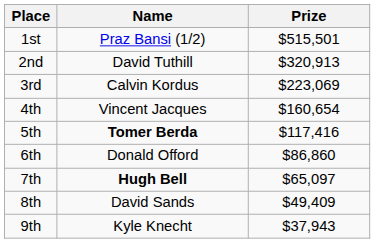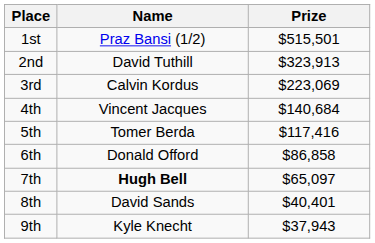 <table class="wikitable">
 <tr>
 <th width="50">Place</th>
 <th width="200">Name</th>
 <th width="125">Prize</th>
 </tr>
 <tr>
 <td align = "center">1st</td>
 <td align = "center"><a href='#'>Praz Bansi</a> (1/2)</td>
 <td align = "center">$515,501</td>
 </tr>
 <tr>
 <td align = "center">2nd</td>
 <td align = "center">David Tuthill</td>
-<td align = "center">$320,913</td>
+<td align = "center">$323,913</td>
 </tr>
 <tr>
 <td align = "center">3rd</td>
 <td align = "center">Calvin Kordus</td>
 <td align = "center">$223,069</td>
 </tr>
 <tr>
 <td align = "center">4th</td>
 <td align = "center">Vincent Jacques</td>
-<td align = "center">$160,654</td>
+<td align = "center">$140,684</td>
 </tr>
 <tr>
 <td align = "center">5th</td>
-<td align = "center"><strong>Tomer Berda</strong></td>
+<td align = "center">Tomer Berda</td>
 <td align = "center">$117,416</td>
 </tr>
 <tr>
 <td align = "center">6th</td>
 <td align = "center">Donald Offord</td>
-<td align = "center">$86,860</td>
+<td align = "center">$86,858</td>
 </tr>
 <tr>
 <td align = "center">7th</td>
 <td align = "center"><strong>Hugh Bell</strong></td>
 <td align = "center">$65,097</td>
 </tr>
 <tr>
 <td align = "center">8th</td>
 <td align = "center">David Sands</td>
-<td align = "center">$49,409</td>
+<td align = "center">$40,401</td>
 </tr>
 <tr>
 <td align = "center">9th</td>
 <td align = "center">Kyle Knecht</td>
 <td align = "center">$37,943</td>
 </tr>
 </table>
